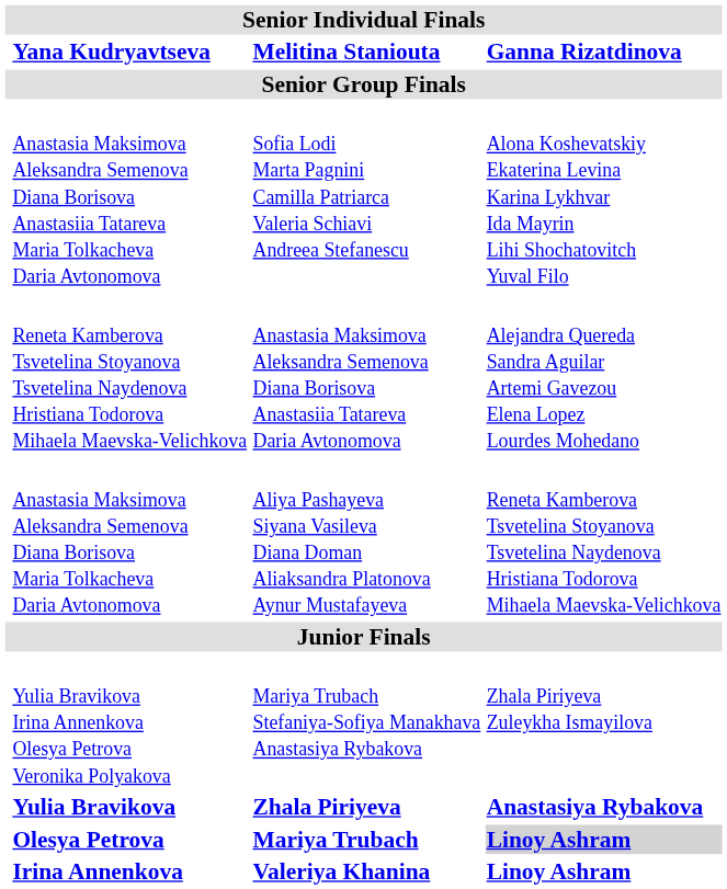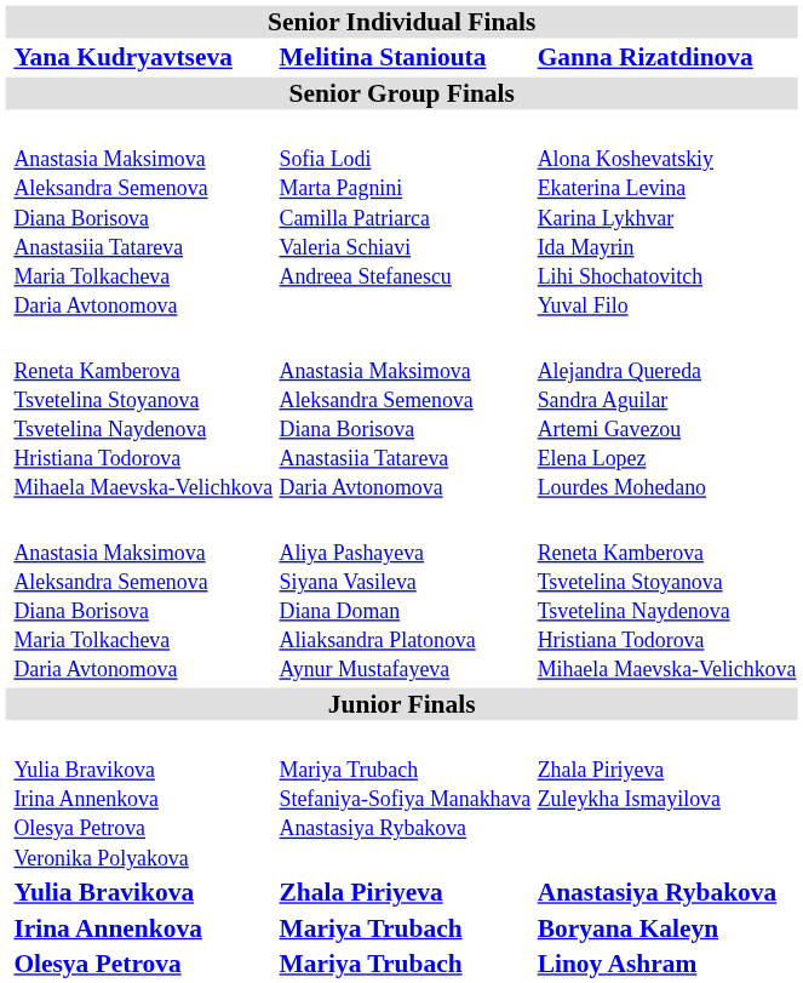 <table>
 <tr bgcolor="DFDFDF">
 <td colspan="4" align="center"><strong>Senior Individual Finals </strong></td>
 </tr>
 <tr>
 <th scope=row style="text-align:left"><br></th>
 <td><strong><a href='#'>Yana Kudryavtseva</a></strong><br><small></small></td>
 <td><strong><a href='#'>Melitina Staniouta</a></strong><br><small></small></td>
 <td><strong><a href='#'>Ganna Rizatdinova</a></strong><br><small></small></td>
 </tr>
 <tr bgcolor="DFDFDF">
 <td colspan="4" align="center"><strong>Senior Group Finals</strong></td>
 </tr>
 <tr>
 <th scope=row style="text-align:left"><br></th>
 <td valign="top"><strong></strong><br><small><a href='#'>Anastasia Maksimova</a><br><a href='#'>Aleksandra Semenova</a><br><a href='#'>Diana Borisova</a><br><a href='#'>Anastasiia Tatareva</a><br><a href='#'>Maria Tolkacheva</a><br><a href='#'>Daria Avtonomova</a></small></td>
 <td valign="top"><strong></strong><br><small><a href='#'>Sofia Lodi</a><br><a href='#'>Marta Pagnini</a><br><a href='#'>Camilla Patriarca</a><br><a href='#'>Valeria Schiavi</a><br><a href='#'>Andreea Stefanescu</a></small></td>
 <td valign="top"><strong></strong><br><small><a href='#'>Alona Koshevatskiy</a><br><a href='#'>Ekaterina Levina</a><br><a href='#'>Karina Lykhvar</a><br><a href='#'>Ida Mayrin</a><br><a href='#'>Lihi Shochatovitch</a><br><a href='#'>Yuval Filo</a></small></td>
 </tr>
 <tr>
 <th scope=row style="text-align:left"><br></th>
 <td valign="top"><strong></strong><br><small><a href='#'>Reneta Kamberova</a><br><a href='#'>Tsvetelina Stoyanova</a><br><a href='#'>Tsvetelina Naydenova</a><br><a href='#'>Hristiana Todorova</a><br><a href='#'>Mihaela Maevska-Velichkova</a></small></td>
 <td valign="top"><strong></strong><br><small><a href='#'>Anastasia Maksimova</a><br><a href='#'>Aleksandra Semenova</a><br><a href='#'>Diana Borisova</a><br><a href='#'>Anastasiia Tatareva</a><br><a href='#'>Daria Avtonomova</a></small></td>
 <td valign="top"><strong></strong><br><small><a href='#'>Alejandra Quereda</a><br><a href='#'>Sandra Aguilar</a><br><a href='#'>Artemi Gavezou</a><br><a href='#'>Elena Lopez</a><br><a href='#'>Lourdes Mohedano</a></small></td>
 </tr>
 <tr>
 <th scope=row style="text-align:left"><br></th>
 <td valign="top"><strong></strong><br><small><a href='#'>Anastasia Maksimova</a><br><a href='#'>Aleksandra Semenova</a><br><a href='#'>Diana Borisova</a><br><a href='#'>Maria Tolkacheva</a><br><a href='#'>Daria Avtonomova</a></small></td>
 <td valign="top"><strong></strong><br><small><a href='#'>Aliya Pashayeva</a><br><a href='#'>Siyana Vasileva</a><br><a href='#'>Diana Doman</a><br><a href='#'>Aliaksandra Platonova</a><br><a href='#'>Aynur Mustafayeva</a></small></td>
 <td valign="top"><strong></strong><br><small><a href='#'>Reneta Kamberova</a><br><a href='#'>Tsvetelina Stoyanova</a><br><a href='#'>Tsvetelina Naydenova</a><br><a href='#'>Hristiana Todorova</a><br><a href='#'>Mihaela Maevska-Velichkova</a></small></td>
 </tr>
 <tr bgcolor="DFDFDF">
 <td colspan="4" align="center"><strong>Junior Finals</strong></td>
 </tr>
 <tr>
 <th scope=row style="text-align:left"><br></th>
 <td valign="top"><strong></strong><br><small><a href='#'>Yulia Bravikova</a><br><a href='#'>Irina Annenkova</a><br><a href='#'>Olesya Petrova</a><br><a href='#'>Veronika Polyakova</a></small></td>
 <td valign="top"><strong></strong><br><small><a href='#'>Mariya Trubach</a><br><a href='#'>Stefaniya-Sofiya Manakhava</a><br><a href='#'>Anastasiya Rybakova</a></small></td>
 <td valign="top"><strong></strong><br><small><a href='#'>Zhala Piriyeva</a><br><a href='#'>Zuleykha Ismayilova</a></small></td>
 </tr>
 <tr>
 <th scope=row style="text-align:left"><br></th>
 <td><strong><a href='#'>Yulia Bravikova</a> </strong><br><small></small></td>
 <td><strong><a href='#'>Zhala Piriyeva</a> </strong><br><small></small></td>
 <td><strong><a href='#'>Anastasiya Rybakova</a> </strong><br><small></small></td>
 </tr>
 <tr>
 <th scope=row style="text-align:left"><br></th>
-<td><strong><a href='#'>Olesya Petrova</a> </strong><br><small></small></td>
+<td><strong><a href='#'>Irina Annenkova</a> </strong><br><small></small></td>
 <td><strong><a href='#'>Mariya Trubach</a> </strong><br><small></small></td>
-<td style="background: lightgrey;"><strong><a href='#'>Linoy Ashram</a> </strong><br><small></small></td>
+<td><strong><a href='#'>Boryana Kaleyn</a> </strong><br><small></small></td>
 </tr>
 <tr>
 <th scope=row style="text-align:left"><br></th>
-<td><strong><a href='#'>Irina Annenkova</a> </strong><br><small></small></td>
-<td><strong><a href='#'>Valeriya Khanina</a> </strong><br><small></small></td>
+<td><strong><a href='#'>Olesya Petrova</a> </strong><br><small></small></td>
+<td><strong><a href='#'>Mariya Trubach</a> </strong><br><small></small></td>
 <td><strong><a href='#'>Linoy Ashram</a> </strong><br><small></small></td>
 </tr>
 </table>
